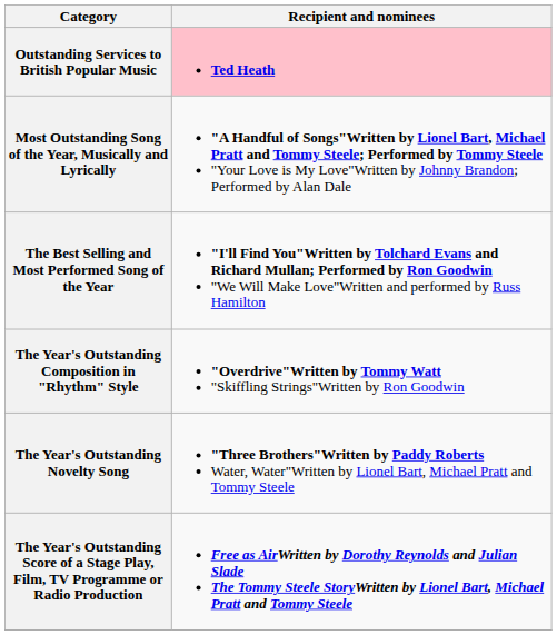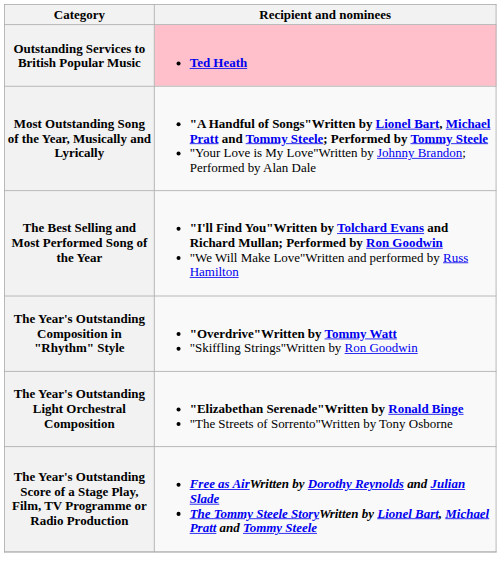 <table class="wikitable">
 <tr>
 <th width="25%">Category</th>
 <th width="57%">Recipient and nominees</th>
 </tr>
 <tr>
 <th scope="row">Outstanding Services to British Popular Music</th>
 <td style="background: pink;"><br><ul><li><strong><a href='#'>Ted Heath</a></strong></li></ul></td>
 </tr>
 <tr>
 <th scope="row">Most Outstanding Song of the Year, Musically and Lyrically</th>
 <td><br><ul><li><strong>"A Handful of Songs"Written by <a href='#'>Lionel Bart</a>, <a href='#'>Michael Pratt</a> and <a href='#'>Tommy Steele</a>; Performed by <a href='#'>Tommy Steele</a></strong></li><li>"Your Love is My Love"Written by <a href='#'>Johnny Brandon</a>; Performed by Alan Dale</li></ul></td>
 </tr>
 <tr>
 <th scope="row">The Best Selling and Most Performed Song of the Year</th>
 <td><br><ul><li><strong>"I'll Find You"Written by <a href='#'>Tolchard Evans</a> and Richard Mullan; Performed by <a href='#'>Ron Goodwin</a></strong></li><li>"We Will Make Love"Written and performed by <a href='#'>Russ Hamilton</a></li></ul></td>
 </tr>
 <tr>
 <th scope="row">The Year's Outstanding Composition in "Rhythm" Style</th>
 <td><br><ul><li><strong>"Overdrive"Written by <a href='#'>Tommy Watt</a></strong></li><li>"Skiffling Strings"Written by <a href='#'>Ron Goodwin</a></li></ul></td>
 </tr>
 <tr>
-<th scope="row">The Year's Outstanding Novelty Song</th>
-<td><br><ul><li><strong>"Three Brothers"Written by <a href='#'>Paddy Roberts</a></strong></li><li>Water, Water"Written by <a href='#'>Lionel Bart</a>, <a href='#'>Michael Pratt</a> and <a href='#'>Tommy Steele</a></li></ul></td>
+<th scope="row">The Year's Outstanding Light Orchestral Composition</th>
+<td><br><ul><li><strong>"Elizabethan Serenade"Written by <a href='#'>Ronald Binge</a></strong></li><li>"The Streets of Sorrento"Written by Tony Osborne</li></ul></td>
 </tr>
 <tr>
 <th scope="row">The Year's Outstanding Score of a Stage Play, Film, TV Programme or Radio Production</th>
 <td><br><ul><li><strong><em><a href='#'>Free as Air</a><em>Written by <a href='#'>Dorothy Reynolds</a> and <a href='#'>Julian Slade</a><strong></li><li></em><a href='#'>The Tommy Steele Story</a><em>Written by <a href='#'>Lionel Bart</a>, <a href='#'>Michael Pratt</a> and <a href='#'>Tommy Steele</a></li></ul></td>
 </tr>
 <tr>
 </tr>
 </table>
